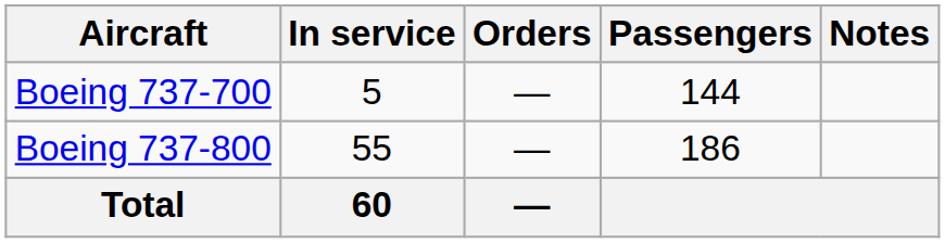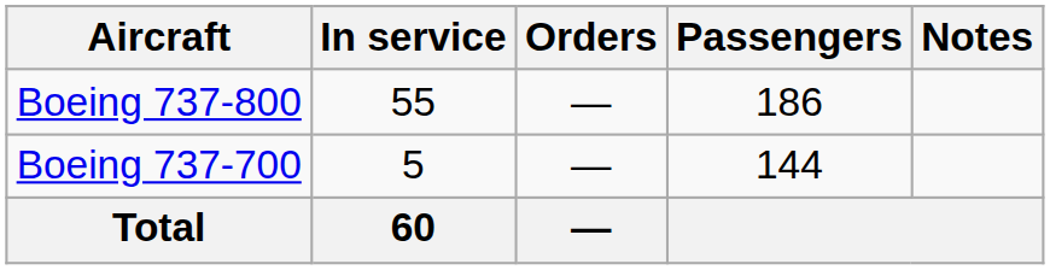 <table class="wikitable" style="border-collapse:collapse;text-align:center;margin:auto;">
 <tr>
 <th>Aircraft</th>
 <th>In service</th>
 <th>Orders</th>
 <th>Passengers</th>
 <th>Notes</th>
 </tr>
 <tr>
+<td><a href='#'>Boeing 737-800</a></td>
+<td>55</td>
+<td>—</td>
+<td>186</td>
+<td></td>
+</tr>
+<tr>
 <td><a href='#'>Boeing 737-700</a></td>
 <td>5</td>
 <td>—</td>
 <td>144</td>
-<td></td>
-</tr>
-<tr>
-<td><a href='#'>Boeing 737-800</a></td>
-<td>55</td>
-<td>—</td>
-<td>186</td>
 <td></td>
 </tr>
 <tr>
 <th>Total</th>
 <th>60</th>
 <th>—</th>
 <th colspan="2"></th>
 </tr>
 </table>
